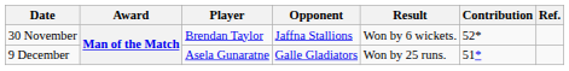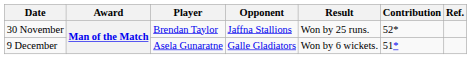 <table class="wikitable">
 <tr>
 <th>Date</th>
 <th>Award</th>
 <th>Player</th>
 <th>Opponent</th>
 <th>Result</th>
 <th>Contribution</th>
 <th>Ref.</th>
 </tr>
 <tr>
 <td>30 November</td>
 <th rowspan="2"><a href='#'>Man of the Match</a></th>
 <td><a href='#'>Brendan Taylor</a></td>
 <td><a href='#'>Jaffna Stallions</a></td>
-<td>Won by 6 wickets.</td>
+<td>Won by 25 runs.</td>
 <td>52* </td>
 <td></td>
 </tr>
 <tr>
 <td>9 December</td>
 <td><a href='#'>Asela Gunaratne</a></td>
 <td><a href='#'>Galle Gladiators</a></td>
-<td>Won by 25 runs.</td>
+<td>Won by 6 wickets.</td>
 <td>51<a href='#'>*</a> </td>
 <td></td>
 </tr>
 </table>
